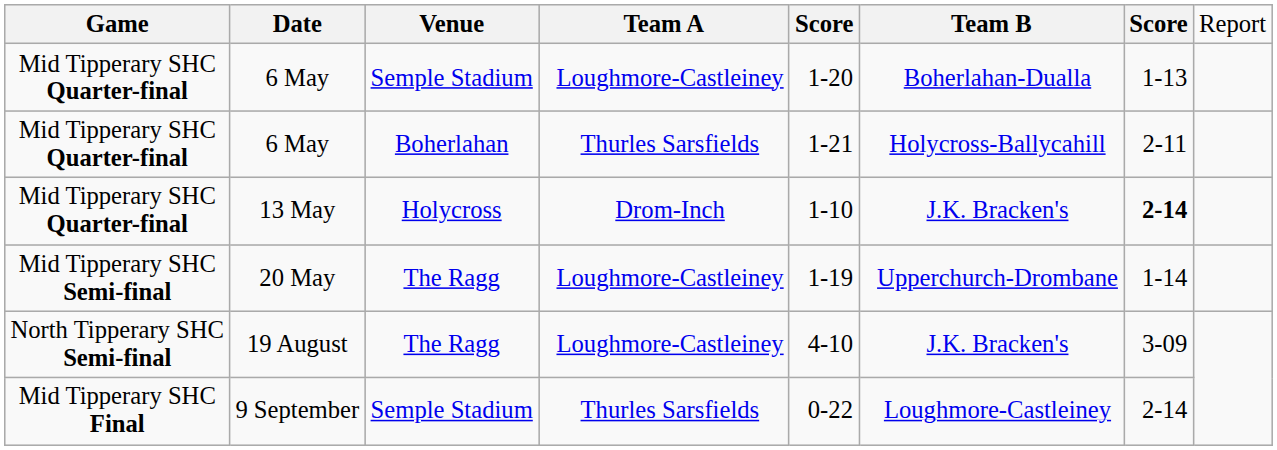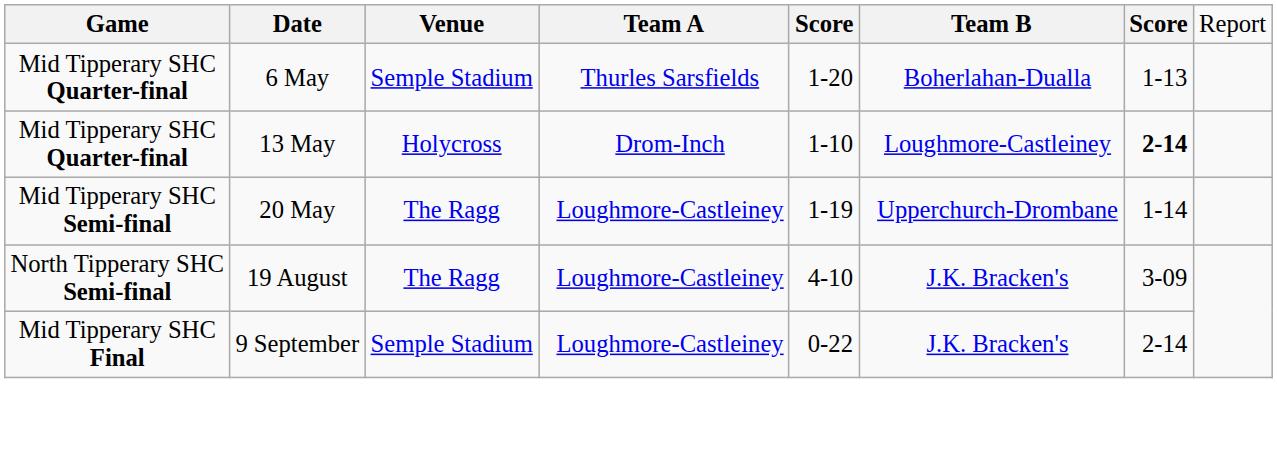 <table class="wikitable">
 <tr>
 <th>Game</th>
 <th>Date</th>
 <th>Venue</th>
 <th>Team A</th>
 <th>Score</th>
 <th>Team B</th>
 <th>Score</th>
 <td>Report</td>
 </tr>
 <tr align="center">
 <td>Mid Tipperary SHC<br><strong>Quarter-final</strong></td>
 <td>6 May</td>
 <td><a href='#'>Semple Stadium</a></td>
-<td>  <a href='#'>Loughmore-Castleiney</a></td>
+<td>  <a href='#'>Thurles Sarsfields</a></td>
 <td>  1-20</td>
 <td>  <a href='#'>Boherlahan-Dualla</a></td>
 <td>  1-13</td>
-<td></td>
-</tr>
-<tr align="center">
-<td>Mid Tipperary SHC<br><strong>Quarter-final</strong></td>
-<td>6 May</td>
-<td><a href='#'>Boherlahan</a></td>
-<td>  <a href='#'>Thurles Sarsfields</a></td>
-<td>  1-21</td>
-<td>  <a href='#'>Holycross-Ballycahill</a></td>
-<td>  2-11</td>
 <td></td>
 </tr>
 <tr align="center">
 <td>Mid Tipperary SHC<br><strong>Quarter-final</strong></td>
 <td>13 May</td>
 <td><a href='#'>Holycross</a></td>
 <td>  <a href='#'>Drom-Inch</a></td>
 <td>  1-10</td>
-<td>  <a href='#'>J.K. Bracken's</a></td>
+<td>  <a href='#'>Loughmore-Castleiney</a></td>
 <td><strong>  2-14</strong></td>
 <td></td>
 </tr>
 <tr align="center">
 <td>Mid Tipperary SHC<br><strong>Semi-final</strong></td>
 <td>20 May</td>
 <td><a href='#'>The Ragg</a></td>
 <td>  <a href='#'>Loughmore-Castleiney</a></td>
 <td>  1-19</td>
 <td>  <a href='#'>Upperchurch-Drombane</a></td>
 <td>  1-14</td>
 <td></td>
 </tr>
 <tr align="center">
 <td>North Tipperary SHC<br><strong>Semi-final</strong></td>
 <td>19 August</td>
 <td><a href='#'>The Ragg</a></td>
 <td>  <a href='#'>Loughmore-Castleiney</a></td>
 <td>  4-10</td>
 <td>  <a href='#'>J.K. Bracken's</a></td>
 <td>  3-09</td>
 </tr>
 <tr align="center">
 <td>Mid Tipperary SHC<br><strong>Final</strong></td>
 <td>9 September</td>
 <td><a href='#'>Semple Stadium</a></td>
-<td>  <a href='#'>Thurles Sarsfields</a></td>
+<td>  <a href='#'>Loughmore-Castleiney</a></td>
 <td>  0-22</td>
-<td>  <a href='#'>Loughmore-Castleiney</a></td>
+<td>  <a href='#'>J.K. Bracken's</a></td>
 <td>  2-14</td>
 </tr>
 </table>
